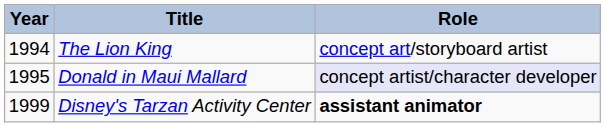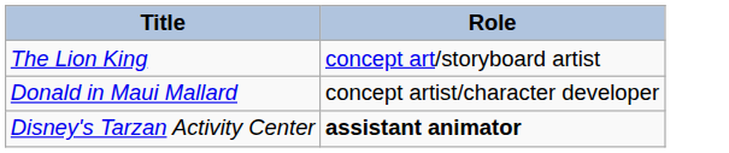 <table class="wikitable">
 <tr>
-<th style="background:#B0C4DE;">Year</th>
 <th style="background:#B0C4DE;">Title</th>
 <th style="background:#B0C4DE;">Role</th>
 </tr>
 <tr>
-<td>1994</td>
 <td><em><a href='#'>The Lion King</a></em></td>
 <td><a href='#'>concept art</a>/storyboard artist</td>
 </tr>
 <tr>
-<td>1995</td>
 <td><em><a href='#'>Donald in Maui Mallard</a></em></td>
-<td style="background: lavender;">concept artist/character developer</td>
+<td>concept artist/character developer</td>
 </tr>
 <tr>
-<td>1999</td>
 <td><em><a href='#'>Disney's Tarzan</a> Activity Center</em></td>
 <td><strong>assistant animator</strong></td>
 </tr>
 </table>
